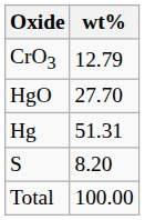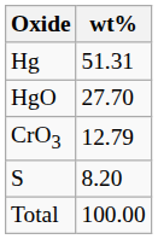 <table class="wikitable">
 <tr>
 <th>Oxide</th>
 <th>wt%</th>
 </tr>
 <tr>
-<td>CrO<sub>3</sub></td>
-<td>12.79</td>
+<td>Hg</td>
+<td>51.31</td>
 </tr>
 <tr>
 <td>HgO</td>
 <td>27.70</td>
 </tr>
 <tr>
-<td>Hg</td>
-<td>51.31</td>
+<td>CrO<sub>3</sub></td>
+<td>12.79</td>
 </tr>
 <tr>
 <td>S</td>
 <td>8.20</td>
 </tr>
 <tr>
 <td>Total</td>
 <td>100.00</td>
 </tr>
 </table>
